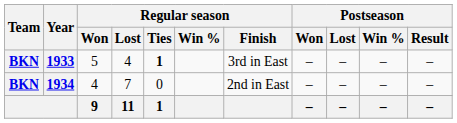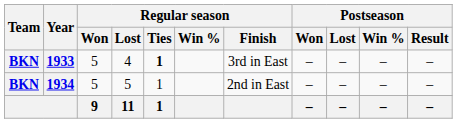 <table class="wikitable" style="font-size: 95%; text-align:center;">
 <tr>
 <th rowspan="2">Team</th>
 <th rowspan="2">Year</th>
 <th colspan="5">Regular season</th>
 <th colspan="4">Postseason</th>
 </tr>
 <tr>
 <th>Won</th>
 <th>Lost</th>
 <th>Ties</th>
 <th>Win %</th>
 <th>Finish</th>
 <th>Won</th>
 <th>Lost</th>
 <th>Win %</th>
 <th>Result</th>
 </tr>
 <tr>
 <th><a href='#'>BKN</a></th>
 <th><a href='#'>1933</a></th>
 <td>5</td>
 <td>4</td>
 <td><strong>1</strong></td>
 <td></td>
 <td>3rd in East</td>
 <td>–</td>
 <td>–</td>
 <td>–</td>
 <td>–</td>
 </tr>
 <tr>
 <th><a href='#'>BKN</a></th>
 <th><a href='#'>1934</a></th>
-<td>4</td>
-<td>7</td>
-<td>0</td>
+<td>5</td>
+<td>5</td>
+<td>1</td>
 <td></td>
 <td>2nd in East</td>
 <td>–</td>
 <td>–</td>
 <td>–</td>
 <td>–</td>
 </tr>
 <tr>
 <th colspan="2"></th>
 <th>9</th>
 <th>11</th>
 <th>1</th>
 <th></th>
 <th></th>
 <th>–</th>
 <th>–</th>
 <th>–</th>
 <th>–</th>
 </tr>
 </table>
